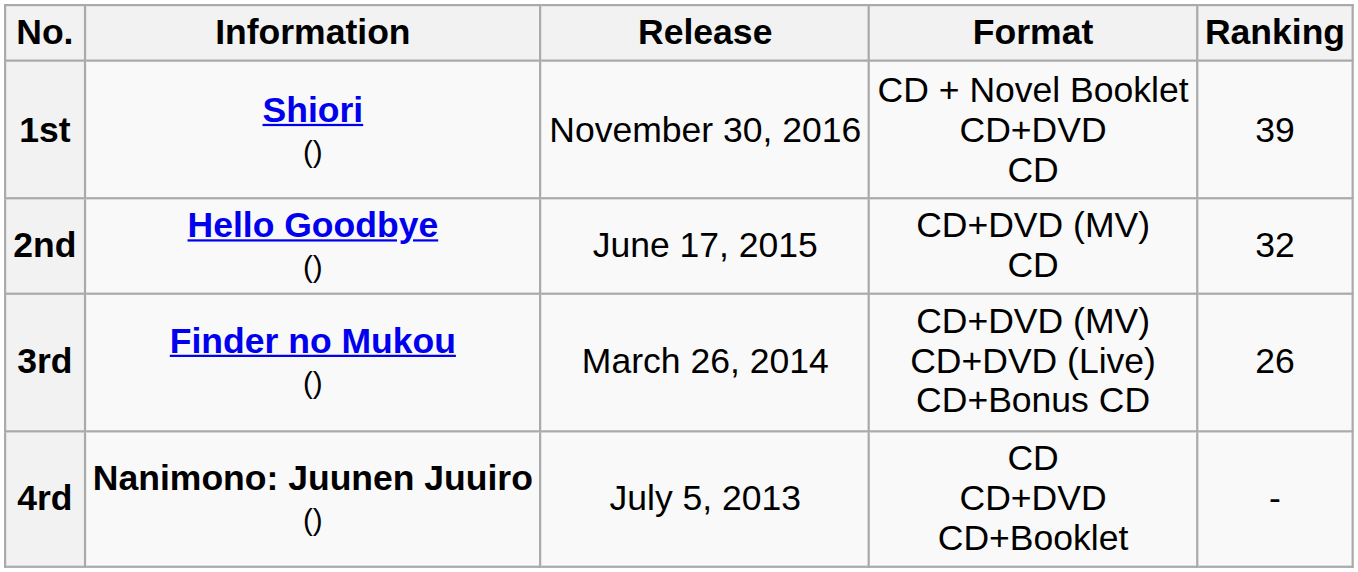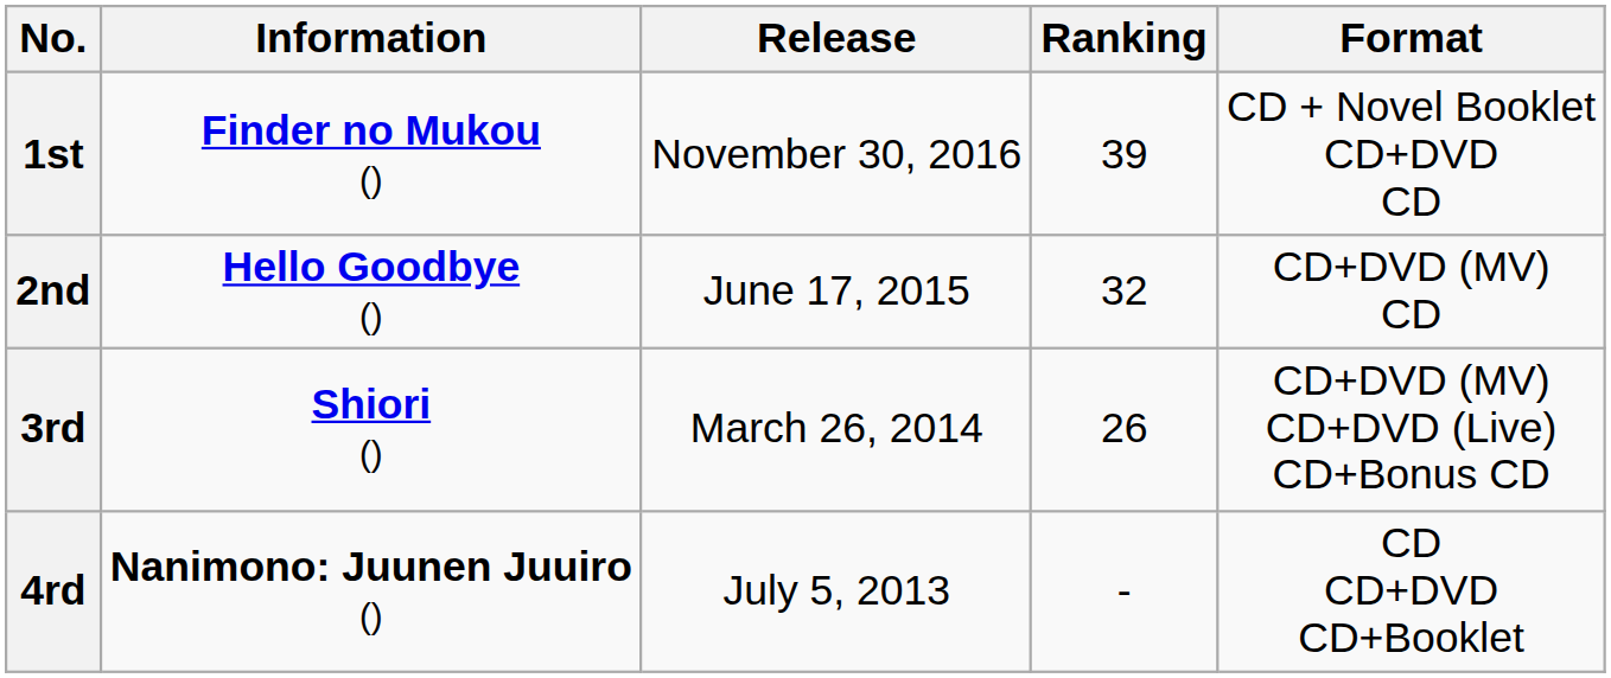 <table class="wikitable">
 <tr>
 <th>No.</th>
 <th>Information</th>
 <th>Release</th>
+<th>Ranking</th>
 <th>Format</th>
-<th>Ranking</th>
 </tr>
 <tr>
 <th>1st</th>
-<td align="center"><strong><a href='#'>Shiori</a></strong><br><small>()</small></td>
+<td align="center"><strong><a href='#'>Finder no Mukou</a></strong><br><small>()</small></td>
 <td align="center">November 30, 2016</td>
+<td align="center">39</td>
 <td align="center">CD + Novel Booklet <br> CD+DVD <br> CD</td>
-<td align="center">39</td>
 </tr>
 <tr>
 <th>2nd</th>
 <td align="center"><strong><a href='#'>Hello Goodbye</a></strong><br><small>()</small></td>
 <td align="center">June 17, 2015</td>
+<td align="center">32</td>
 <td align="center">CD+DVD (MV) <br> CD</td>
-<td align="center">32</td>
 </tr>
 <tr>
 <th>3rd</th>
-<td align="center"><strong><a href='#'>Finder no Mukou</a></strong><br><small>()</small></td>
+<td align="center"><strong><a href='#'>Shiori</a></strong><br><small>()</small></td>
 <td align="center">March 26, 2014</td>
+<td align="center">26</td>
 <td align="center">CD+DVD (MV) <br> CD+DVD (Live) <br> CD+Bonus CD</td>
-<td align="center">26</td>
 </tr>
 <tr>
 <th>4rd</th>
 <td align="center"><strong>Nanimono: Juunen Juuiro</strong><br><small>()</small></td>
 <td align="center">July 5, 2013</td>
+<td align="center">-</td>
 <td align="center">CD<br> CD+DVD<br> CD+Booklet</td>
-<td align="center">-</td>
 </tr>
 </table>
